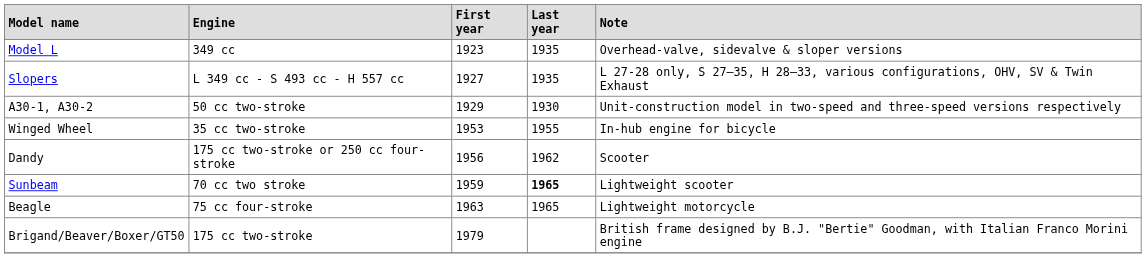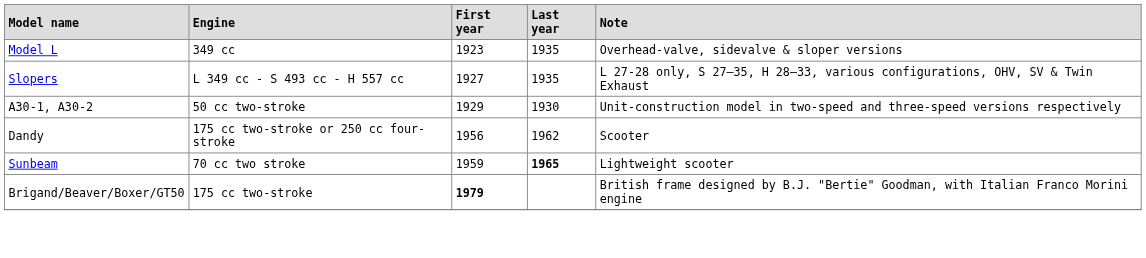 <table class="toccolours" border="1" cellpadding="4" style="border-collapse:collapse">
 <tr style="background:#dedede;">
 <td><strong>Model name</strong></td>
 <td><strong>Engine</strong></td>
 <td><strong>First year</strong></td>
 <td><strong>Last year</strong></td>
 <td><strong>Note</strong></td>
 </tr>
 <tr>
 <td><a href='#'>Model L</a></td>
 <td>349 cc</td>
 <td>1923</td>
 <td>1935</td>
 <td>Overhead-valve, sidevalve & sloper versions</td>
 </tr>
 <tr>
 <td><a href='#'>Slopers</a></td>
 <td>L 349 cc - S 493 cc - H 557 cc</td>
 <td>1927</td>
 <td>1935</td>
 <td>L 27-28 only, S 27–35, H 28–33, various configurations, OHV, SV & Twin Exhaust</td>
 </tr>
 <tr>
 <td>A30-1, A30-2</td>
 <td>50 cc two-stroke</td>
 <td>1929</td>
 <td>1930</td>
 <td>Unit-construction model in two-speed and three-speed versions respectively</td>
 </tr>
 <tr>
-<td>Winged Wheel</td>
-<td>35 cc two-stroke</td>
-<td>1953</td>
-<td>1955</td>
-<td>In-hub engine for bicycle</td>
-</tr>
-<tr>
 <td>Dandy</td>
 <td>175 cc two-stroke or 250 cc four-stroke</td>
 <td>1956</td>
 <td>1962</td>
 <td>Scooter</td>
 </tr>
 <tr>
 <td><a href='#'>Sunbeam</a></td>
 <td>70 cc two stroke</td>
 <td>1959</td>
 <td><strong>1965</strong></td>
 <td>Lightweight scooter</td>
 </tr>
 <tr>
-<td>Beagle</td>
-<td>75 cc four-stroke</td>
-<td>1963</td>
-<td>1965</td>
-<td>Lightweight motorcycle</td>
-</tr>
-<tr>
 <td>Brigand/Beaver/Boxer/GT50</td>
 <td>175 cc two-stroke</td>
-<td>1979</td>
+<td><strong>1979</strong></td>
 <td></td>
 <td>British frame designed by B.J. "Bertie" Goodman, with Italian Franco Morini engine</td>
 </tr>
 <tr>
 </tr>
 </table>
